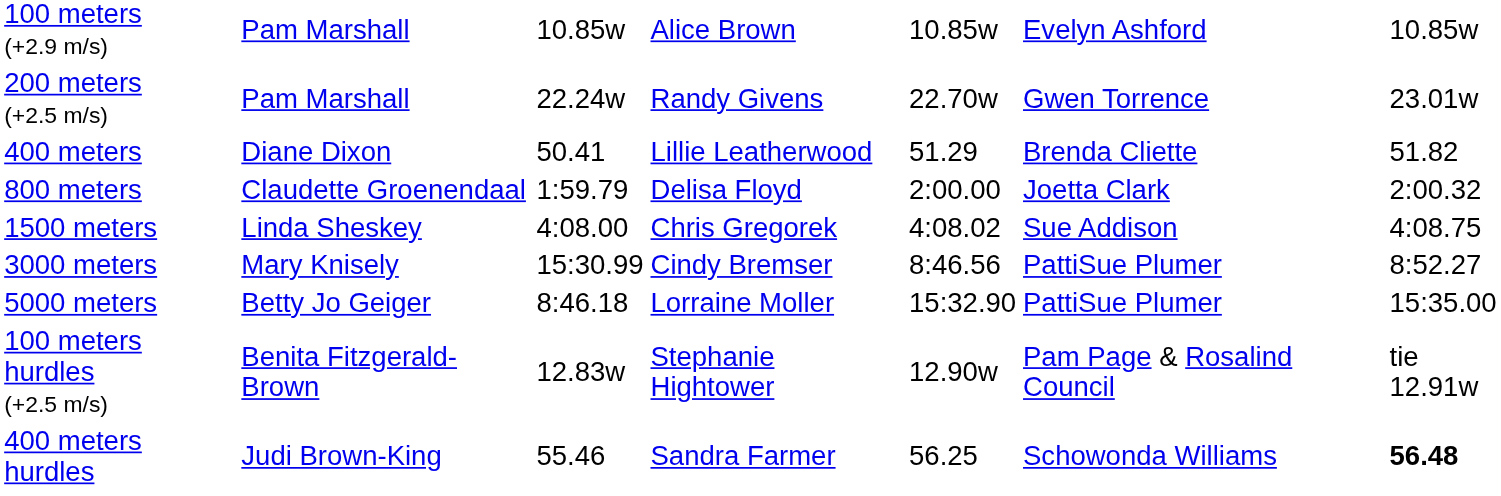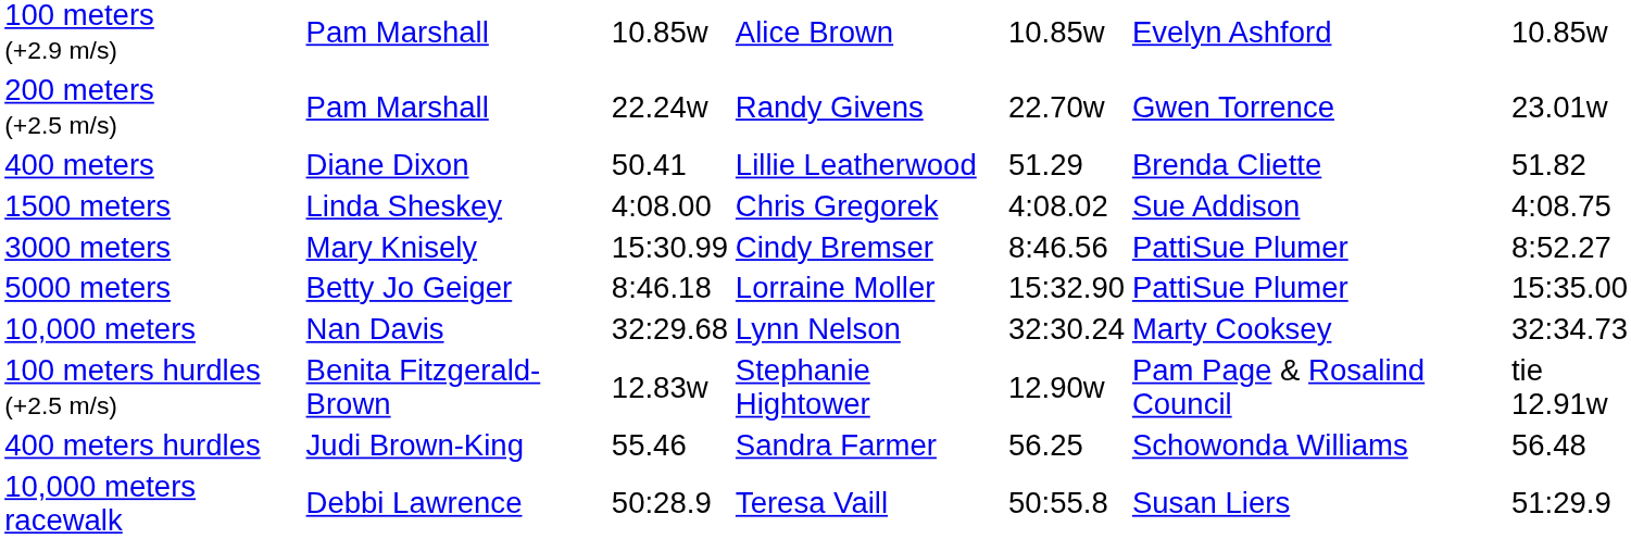 <table>
 <tr>
 <td><a href='#'>100 meters</a> <br><small>(+2.9 m/s)</small></td>
 <td><a href='#'>Pam Marshall</a></td>
 <td>10.85w</td>
 <td><a href='#'>Alice Brown</a></td>
 <td>10.85w</td>
 <td><a href='#'>Evelyn Ashford</a></td>
 <td>10.85w</td>
 </tr>
 <tr>
 <td><a href='#'>200 meters</a> <br><small>(+2.5 m/s)</small></td>
 <td><a href='#'>Pam Marshall</a></td>
 <td>22.24w</td>
 <td><a href='#'>Randy Givens</a></td>
 <td>22.70w</td>
 <td><a href='#'>Gwen Torrence</a></td>
 <td>23.01w</td>
 </tr>
 <tr>
 <td><a href='#'>400 meters</a></td>
 <td><a href='#'>Diane Dixon</a></td>
 <td>50.41</td>
 <td><a href='#'>Lillie Leatherwood</a></td>
 <td>51.29</td>
 <td><a href='#'>Brenda Cliette</a></td>
 <td>51.82</td>
 </tr>
 <tr>
-<td><a href='#'>800 meters</a></td>
-<td><a href='#'>Claudette Groenendaal</a></td>
-<td>1:59.79</td>
-<td><a href='#'>Delisa Floyd</a></td>
-<td>2:00.00</td>
-<td><a href='#'>Joetta Clark</a></td>
-<td>2:00.32</td>
-</tr>
-<tr>
 <td><a href='#'>1500 meters</a></td>
 <td><a href='#'>Linda Sheskey</a></td>
 <td>4:08.00</td>
 <td><a href='#'>Chris Gregorek</a></td>
 <td>4:08.02</td>
 <td><a href='#'>Sue Addison</a></td>
 <td>4:08.75</td>
 </tr>
 <tr>
 <td><a href='#'>3000 meters</a></td>
 <td><a href='#'>Mary Knisely</a></td>
 <td>15:30.99</td>
 <td><a href='#'>Cindy Bremser</a></td>
 <td>8:46.56</td>
 <td><a href='#'>PattiSue Plumer</a></td>
 <td>8:52.27</td>
 </tr>
 <tr>
 <td><a href='#'>5000 meters</a></td>
 <td><a href='#'>Betty Jo Geiger</a></td>
 <td>8:46.18</td>
 <td><a href='#'>Lorraine Moller</a> </td>
 <td>15:32.90</td>
 <td><a href='#'>PattiSue Plumer</a></td>
 <td>15:35.00</td>
 </tr>
 <tr>
+<td><a href='#'>10,000 meters</a></td>
+<td><a href='#'>Nan Davis</a></td>
+<td>32:29.68</td>
+<td><a href='#'>Lynn Nelson</a></td>
+<td>32:30.24</td>
+<td><a href='#'>Marty Cooksey</a></td>
+<td>32:34.73</td>
+</tr>
+<tr>
 <td><a href='#'>100 meters hurdles</a><br><small>(+2.5 m/s)</small></td>
 <td><a href='#'>Benita Fitzgerald-Brown</a></td>
 <td>12.83w</td>
 <td><a href='#'>Stephanie Hightower</a></td>
 <td>12.90w</td>
 <td><a href='#'>Pam Page</a> & <a href='#'>Rosalind Council</a></td>
 <td>tie 12.91w</td>
 </tr>
 <tr>
 <td><a href='#'>400 meters hurdles</a></td>
 <td><a href='#'>Judi Brown-King</a></td>
 <td>55.46</td>
 <td><a href='#'>Sandra Farmer</a> </td>
 <td>56.25</td>
 <td><a href='#'>Schowonda Williams</a></td>
-<td><strong>56.48</strong></td>
+<td>56.48</td>
+</tr>
+<tr>
+<td><a href='#'>10,000 meters racewalk</a></td>
+<td><a href='#'>Debbi Lawrence</a></td>
+<td>50:28.9</td>
+<td><a href='#'>Teresa Vaill</a></td>
+<td>50:55.8</td>
+<td><a href='#'>Susan Liers</a></td>
+<td>51:29.9</td>
 </tr>
 </table>
